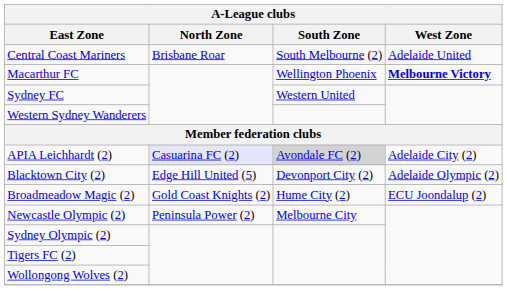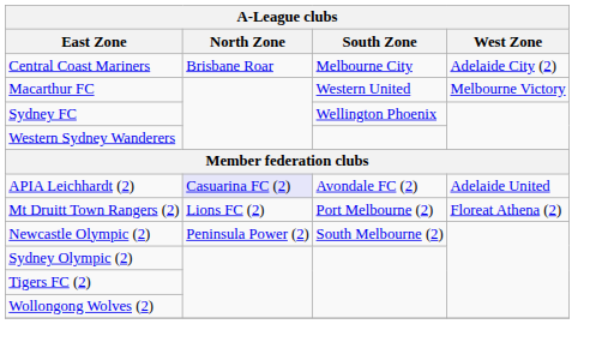 <table class="wikitable">
 <tr>
 <th colspan="4">A-League clubs</th>
 </tr>
 <tr>
 <th>East Zone</th>
 <th>North Zone</th>
 <th>South Zone</th>
 <th>West Zone</th>
 </tr>
 <tr>
 <td><a href='#'>Central Coast Mariners</a></td>
 <td><a href='#'>Brisbane Roar</a></td>
-<td> <a href='#'>South Melbourne</a> (<a href='#'>2</a>)</td>
-<td><a href='#'>Adelaide United</a></td>
+<td><a href='#'>Melbourne City</a></td>
+<td> <a href='#'>Adelaide City</a> (<a href='#'>2</a>)</td>
 </tr>
 <tr>
 <td><a href='#'>Macarthur FC</a></td>
 <td rowspan="3"></td>
-<td><a href='#'>Wellington Phoenix</a></td>
-<td><strong><a href='#'>Melbourne Victory</a></strong></td>
+<td><a href='#'>Western United</a></td>
+<td><a href='#'>Melbourne Victory</a></td>
 </tr>
 <tr>
 <td><a href='#'>Sydney FC</a></td>
-<td><a href='#'>Western United</a></td>
+<td><a href='#'>Wellington Phoenix</a></td>
 <td rowspan="2"></td>
 </tr>
 <tr>
 <td><a href='#'>Western Sydney Wanderers</a></td>
 <td></td>
 </tr>
 <tr>
 <th colspan="4">Member federation clubs</th>
 </tr>
 <tr>
 <td> <a href='#'>APIA Leichhardt</a> (<a href='#'>2</a>)</td>
 <td style="background: lavender;"> <a href='#'>Casuarina FC</a> (<a href='#'>2</a>)</td>
-<td style="background: lightgrey;"> <a href='#'>Avondale FC</a> (<a href='#'>2</a>)</td>
-<td> <a href='#'>Adelaide City</a> (<a href='#'>2</a>)</td>
+<td> <a href='#'>Avondale FC</a> (<a href='#'>2</a>)</td>
+<td><a href='#'>Adelaide United</a></td>
 </tr>
 <tr>
-<td> <a href='#'>Blacktown City</a> (<a href='#'>2</a>)</td>
-<td> <a href='#'>Edge Hill United</a> (<a href='#'>5</a>)</td>
-<td> <a href='#'>Devonport City</a> (<a href='#'>2</a>)</td>
-<td> <a href='#'>Adelaide Olympic</a> (<a href='#'>2</a>)</td>
-</tr>
-<tr>
-<td> <a href='#'>Broadmeadow Magic</a> (<a href='#'>2</a>)</td>
-<td> <a href='#'>Gold Coast Knights</a> (<a href='#'>2</a>)</td>
-<td> <a href='#'>Hume City</a> (<a href='#'>2</a>)</td>
-<td> <a href='#'>ECU Joondalup</a> (<a href='#'>2</a>)</td>
+<td> <a href='#'>Mt Druitt Town Rangers</a> (<a href='#'>2</a>)</td>
+<td> <a href='#'>Lions FC</a> (<a href='#'>2</a>)</td>
+<td> <a href='#'>Port Melbourne</a> (<a href='#'>2</a>)</td>
+<td> <a href='#'>Floreat Athena</a> (<a href='#'>2</a>)</td>
 </tr>
 <tr>
 <td> <a href='#'>Newcastle Olympic</a> (<a href='#'>2</a>)</td>
 <td> <a href='#'>Peninsula Power</a> (<a href='#'>2</a>)</td>
-<td><a href='#'>Melbourne City</a></td>
+<td> <a href='#'>South Melbourne</a> (<a href='#'>2</a>)</td>
 <td rowspan="4"></td>
 </tr>
 <tr>
 <td> <a href='#'>Sydney Olympic</a> (<a href='#'>2</a>)</td>
 <td rowspan="3"></td>
 <td rowspan="3"></td>
 </tr>
 <tr>
 <td> <a href='#'>Tigers FC</a> (<a href='#'>2</a>)</td>
 </tr>
 <tr>
 <td> <a href='#'>Wollongong Wolves</a> (<a href='#'>2</a>)</td>
 </tr>
 <tr>
 </tr>
 </table>
